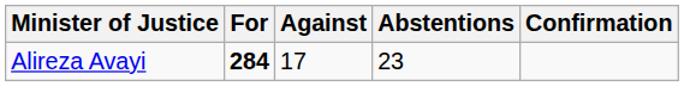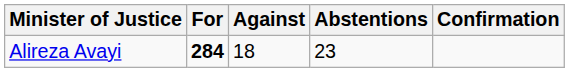 <table class="wikitable">
 <tr>
 <th>Minister of Justice</th>
 <th>For</th>
 <th>Against</th>
 <th>Abstentions</th>
 <th>Confirmation</th>
 </tr>
 <tr>
 <td><a href='#'>Alireza Avayi</a></td>
 <td><strong>284</strong></td>
-<td>17</td>
+<td>18</td>
 <td>23</td>
 <td></td>
 </tr>
 </table>
